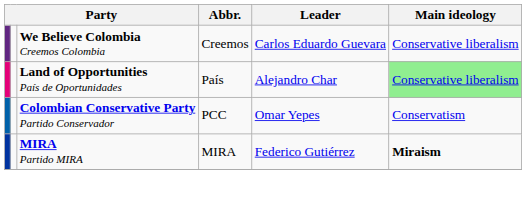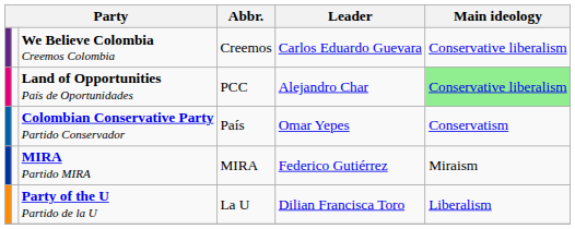 <table class="wikitable" style="font-size:100%">
 <tr>
 <th colspan=3>Party</th>
 <th>Abbr.</th>
 <th>Leader</th>
 <th>Main ideology</th>
 </tr>
 <tr>
 <td style="background-color: #612682"></td>
 <td></td>
 <td><strong>We Believe Colombia</strong><br><small><em>Creemos Colombia</em></small></td>
 <td>Creemos</td>
 <td><a href='#'>Carlos Eduardo Guevara</a></td>
 <td><a href='#'>Conservative liberalism</a><br></td>
 </tr>
 <tr>
 <td style="background-color: #E40078"></td>
 <td></td>
 <td><strong>Land of Opportunities</strong><br><small><em>País de Oportunidades</em></small></td>
-<td>País</td>
+<td>PCC</td>
 <td><a href='#'>Alejandro Char</a></td>
 <td style="background: lightgreen;"><a href='#'>Conservative liberalism</a><br></td>
 </tr>
 <tr>
 <td style="background-color: #0061A9"></td>
 <td></td>
 <td><strong><a href='#'>Colombian Conservative Party</a></strong><br><small><em>Partido Conservador</em></small></td>
-<td>PCC</td>
+<td>País</td>
 <td><a href='#'>Omar Yepes</a></td>
 <td><a href='#'>Conservatism</a></td>
 </tr>
 <tr>
 <td style="background-color: #0033A0"></td>
 <td></td>
 <td><strong><a href='#'>MIRA</a></strong><br><small><em>Partido MIRA</em></small></td>
 <td>MIRA</td>
 <td><a href='#'>Federico Gutiérrez</a></td>
-<td><strong>Miraism<br></strong></td>
+<td>Miraism<br></td>
+</tr>
+<tr>
+<td style="background-color: #FF8C00"></td>
+<td></td>
+<td><strong><a href='#'>Party of the U</a></strong><br><small><em>Partido de la U</em></small></td>
+<td>La U</td>
+<td><a href='#'>Dilian Francisca Toro</a></td>
+<td><a href='#'>Liberalism</a></td>
 </tr>
 <tr>
 </tr>
 </table>
